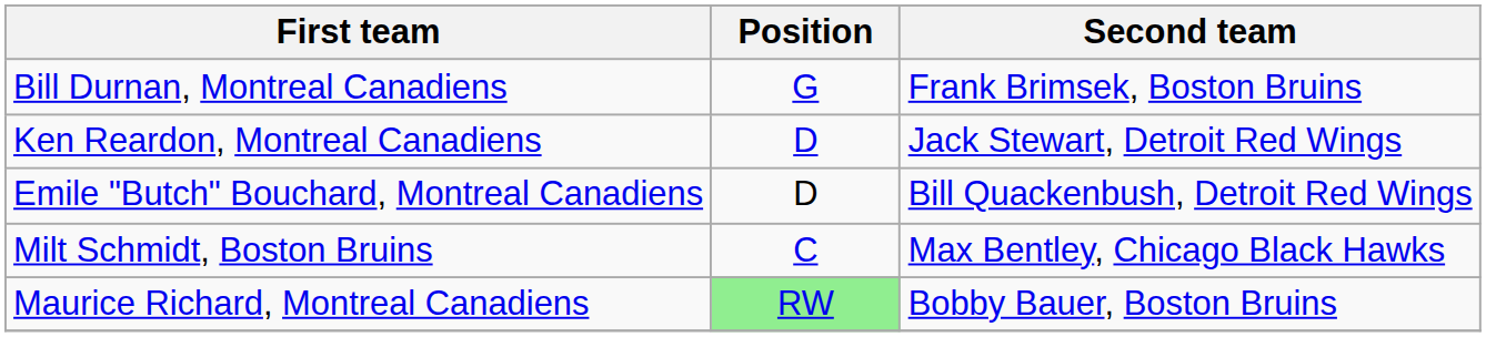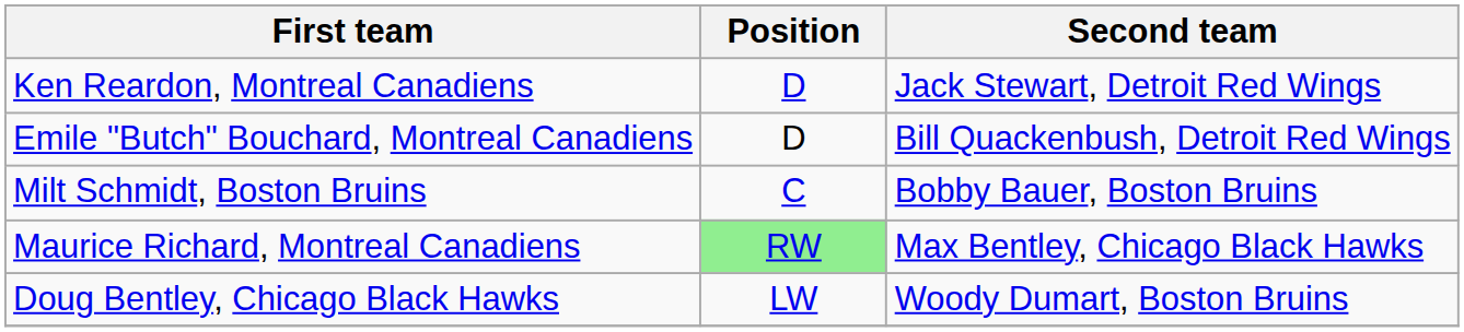 <table class="wikitable">
 <tr>
 <th>First team</th>
 <th>  Position  </th>
 <th>Second team</th>
-</tr>
-<tr>
-<td><a href='#'>Bill Durnan</a>, <a href='#'>Montreal Canadiens</a></td>
-<td align=center><a href='#'>G</a></td>
-<td><a href='#'>Frank Brimsek</a>, <a href='#'>Boston Bruins</a></td>
 </tr>
 <tr>
 <td><a href='#'>Ken Reardon</a>, <a href='#'>Montreal Canadiens</a></td>
 <td align=center><a href='#'>D</a></td>
 <td><a href='#'>Jack Stewart</a>, <a href='#'>Detroit Red Wings</a></td>
 </tr>
 <tr>
 <td><a href='#'>Emile "Butch" Bouchard</a>, <a href='#'>Montreal Canadiens</a></td>
 <td align=center>D</td>
 <td><a href='#'>Bill Quackenbush</a>, <a href='#'>Detroit Red Wings</a></td>
 </tr>
 <tr>
 <td><a href='#'>Milt Schmidt</a>, <a href='#'>Boston Bruins</a></td>
 <td align=center><a href='#'>C</a></td>
-<td><a href='#'>Max Bentley</a>, <a href='#'>Chicago Black Hawks</a></td>
+<td><a href='#'>Bobby Bauer</a>, <a href='#'>Boston Bruins</a></td>
 </tr>
 <tr>
 <td><a href='#'>Maurice Richard</a>, <a href='#'>Montreal Canadiens</a></td>
 <td align=center style="background: lightgreen;"><a href='#'>RW</a></td>
-<td><a href='#'>Bobby Bauer</a>, <a href='#'>Boston Bruins</a></td>
+<td><a href='#'>Max Bentley</a>, <a href='#'>Chicago Black Hawks</a></td>
+</tr>
+<tr>
+<td><a href='#'>Doug Bentley</a>, <a href='#'>Chicago Black Hawks</a></td>
+<td align=center><a href='#'>LW</a></td>
+<td><a href='#'>Woody Dumart</a>, <a href='#'>Boston Bruins</a></td>
 </tr>
 <tr>
 </tr>
 </table>
